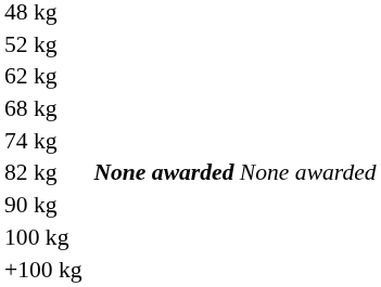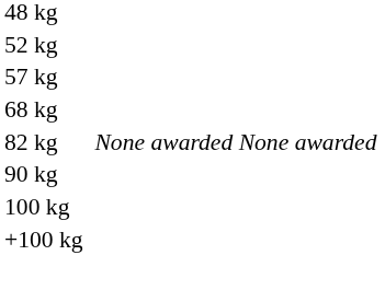 <table>
 <tr>
 <td>48 kg</td>
 <td></td>
 <td></td>
 <td></td>
 </tr>
 <tr>
 <td>52 kg</td>
 <td></td>
 <td></td>
 <td></td>
 </tr>
 <tr>
-<td>62 kg</td>
+<td>57 kg</td>
 <td></td>
 <td></td>
 <td></td>
 </tr>
 <tr>
 <td>68 kg</td>
 <td></td>
 <td></td>
 <td></td>
 </tr>
 <tr>
-<td>74 kg</td>
-<td></td>
-<td></td>
-<td></td>
-</tr>
-<tr>
 <td>82 kg</td>
 <td></td>
-<td><strong><em>None awarded</em></strong></td>
+<td><em>None awarded</em></td>
 <td><em>None awarded</em></td>
 </tr>
 <tr>
 <td>90 kg</td>
 <td></td>
 <td></td>
 <td></td>
 </tr>
 <tr>
 <td>100 kg</td>
 <td></td>
 <td></td>
 <td></td>
 </tr>
 <tr>
 <td>+100 kg</td>
 <td></td>
 <td></td>
 <td></td>
 </tr>
 </table>
